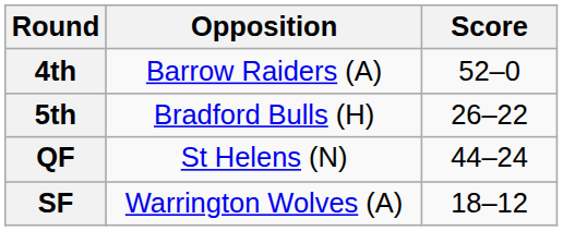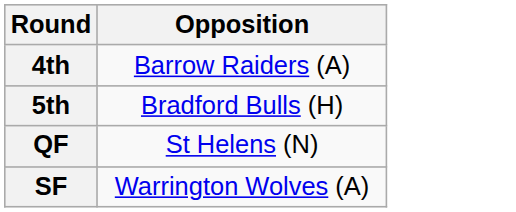 <table class="wikitable plainrowheaders" style="text-align:center;margin:0">
 <tr>
 <th scope="col" style="width:25px">Round</th>
 <th scope="col" style="width:175px">Opposition</th>
-<th scope="col" style="width:70px">Score</th>
 </tr>
 <tr>
 <th scope=row style="text-align:center">4th</th>
 <td> <a href='#'>Barrow Raiders</a> (A)</td>
-<td>52–0</td>
 </tr>
 <tr>
 <th scope=row style="text-align:center">5th</th>
 <td> <a href='#'>Bradford Bulls</a> (H)</td>
-<td>26–22</td>
 </tr>
 <tr>
 <th scope=row style="text-align:center">QF</th>
 <td> <a href='#'>St Helens</a> (N)</td>
-<td>44–24</td>
 </tr>
 <tr>
 <th scope=row style="text-align:center">SF</th>
 <td> <a href='#'>Warrington Wolves</a> (A)</td>
-<td>18–12</td>
 </tr>
 </table>
